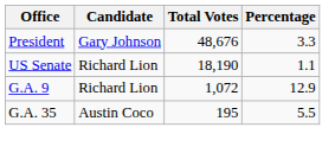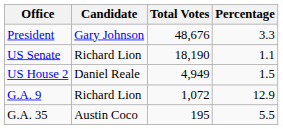 <table class="wikitable">
 <tr>
 <th>Office</th>
 <th>Candidate</th>
 <th>Total Votes</th>
 <th>Percentage</th>
 </tr>
 <tr>
 <td><a href='#'>President</a></td>
 <td><a href='#'>Gary Johnson</a></td>
 <td align=right>48,676</td>
 <td align=right>3.3</td>
 </tr>
 <tr>
 <td><a href='#'>US Senate</a></td>
 <td>Richard Lion</td>
 <td align=right>18,190</td>
 <td align=right>1.1</td>
 </tr>
 <tr>
+<td><a href='#'>US House 2</a></td>
+<td>Daniel Reale</td>
+<td align=right>4,949</td>
+<td align=right>1.5</td>
+</tr>
+<tr>
 <td><a href='#'>G.A. 9</a></td>
 <td>Richard Lion</td>
 <td align=right>1,072</td>
 <td align=right>12.9</td>
 </tr>
 <tr>
 <td>G.A. 35</td>
 <td>Austin Coco</td>
 <td align=right>195</td>
 <td align=right>5.5</td>
 </tr>
 </table>
